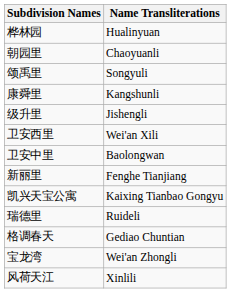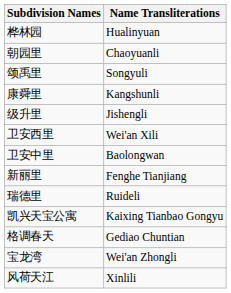 <table class="wikitable sortable">
 <tr>
 <th>Subdivision Names</th>
 <th>Name Transliterations</th>
 </tr>
 <tr>
 <td>桦林园</td>
 <td>Hualinyuan</td>
 </tr>
 <tr>
 <td>朝园里</td>
 <td>Chaoyuanli</td>
 </tr>
 <tr>
 <td>颂禹里</td>
 <td>Songyuli</td>
 </tr>
 <tr>
 <td>康舜里</td>
 <td>Kangshunli</td>
 </tr>
 <tr>
 <td>级升里</td>
 <td>Jishengli</td>
 </tr>
 <tr>
 <td>卫安西里</td>
 <td>Wei'an Xili</td>
 </tr>
 <tr>
 <td>卫安中里</td>
 <td>Baolongwan</td>
 </tr>
 <tr>
 <td>新丽里</td>
 <td>Fenghe Tianjiang</td>
 </tr>
 <tr>
+<td>瑞德里</td>
+<td>Ruideli</td>
+</tr>
+<tr>
 <td>凯兴天宝公寓</td>
 <td>Kaixing Tianbao Gongyu</td>
-</tr>
-<tr>
-<td>瑞德里</td>
-<td>Ruideli</td>
 </tr>
 <tr>
 <td>格调春天</td>
 <td>Gediao Chuntian</td>
 </tr>
 <tr>
 <td>宝龙湾</td>
 <td>Wei'an Zhongli</td>
 </tr>
 <tr>
 <td>风荷天江</td>
 <td>Xinlili</td>
 </tr>
 </table>
